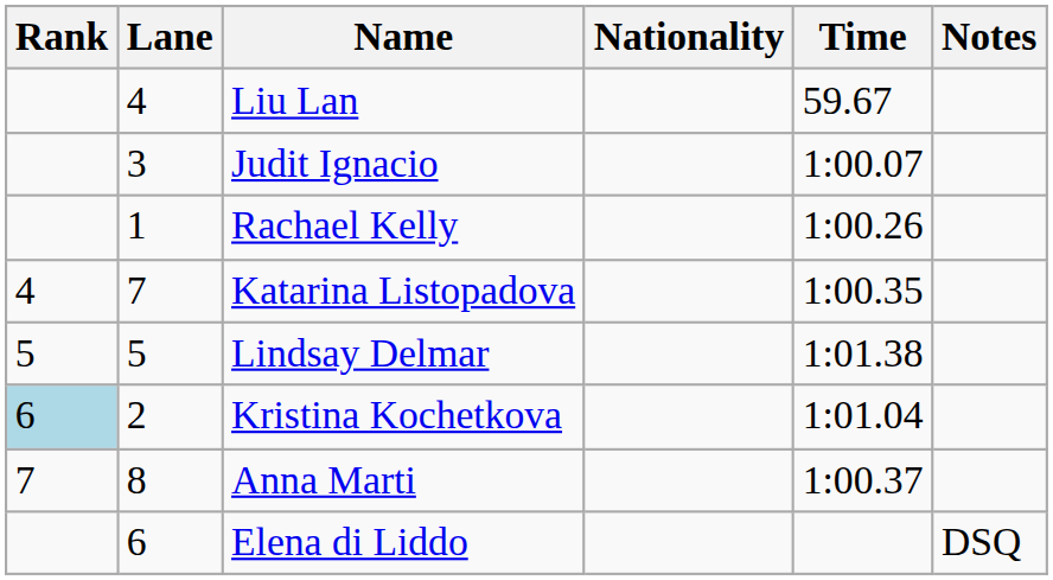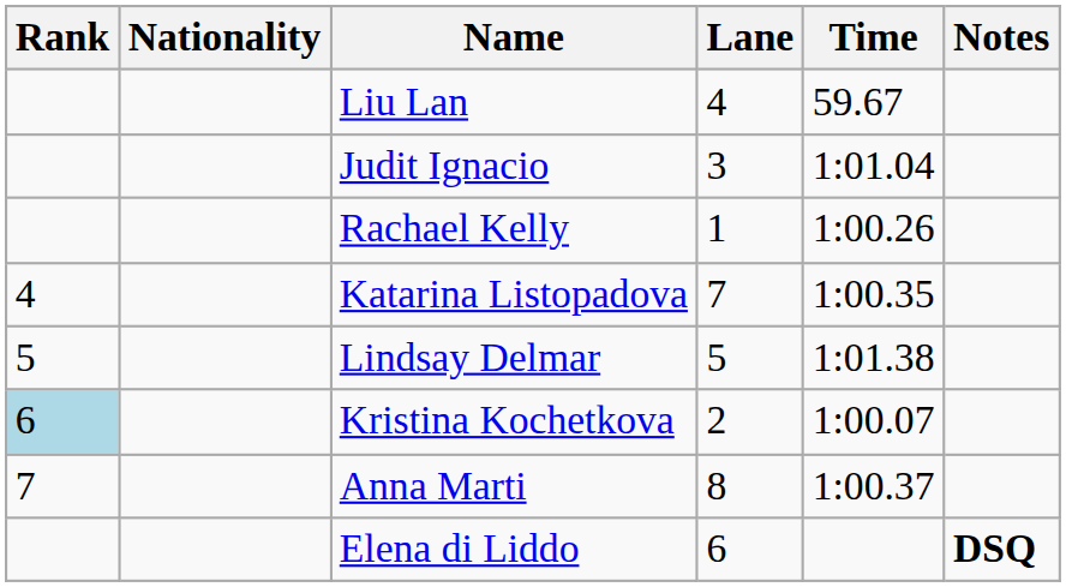 <table class="wikitable">
 <tr>
 <th>Rank</th>
+<th>Nationality</th>
+<th>Name</th>
 <th>Lane</th>
-<th>Name</th>
-<th>Nationality</th>
 <th>Time</th>
 <th>Notes</th>
 </tr>
 <tr>
 <td></td>
+<td></td>
+<td><a href='#'>Liu Lan</a></td>
 <td>4</td>
-<td><a href='#'>Liu Lan</a></td>
-<td></td>
 <td>59.67</td>
 <td></td>
 </tr>
 <tr>
 <td></td>
+<td></td>
+<td><a href='#'>Judit Ignacio</a></td>
 <td>3</td>
-<td><a href='#'>Judit Ignacio</a></td>
-<td></td>
-<td>1:00.07</td>
+<td>1:01.04</td>
 <td></td>
 </tr>
 <tr>
 <td></td>
+<td></td>
+<td><a href='#'>Rachael Kelly</a></td>
 <td>1</td>
-<td><a href='#'>Rachael Kelly</a></td>
-<td></td>
 <td>1:00.26</td>
 <td></td>
 </tr>
 <tr>
 <td>4</td>
+<td></td>
+<td><a href='#'>Katarina Listopadova</a></td>
 <td>7</td>
-<td><a href='#'>Katarina Listopadova</a></td>
-<td></td>
 <td>1:00.35</td>
 <td></td>
 </tr>
 <tr>
 <td>5</td>
+<td></td>
+<td><a href='#'>Lindsay Delmar</a></td>
 <td>5</td>
-<td><a href='#'>Lindsay Delmar</a></td>
-<td></td>
 <td>1:01.38</td>
 <td></td>
 </tr>
 <tr>
 <td style="background: lightblue;">6</td>
+<td></td>
+<td><a href='#'>Kristina Kochetkova</a></td>
 <td>2</td>
-<td><a href='#'>Kristina Kochetkova</a></td>
-<td></td>
-<td>1:01.04</td>
+<td>1:00.07</td>
 <td></td>
 </tr>
 <tr>
 <td>7</td>
+<td></td>
+<td><a href='#'>Anna Marti</a></td>
 <td>8</td>
-<td><a href='#'>Anna Marti</a></td>
-<td></td>
 <td>1:00.37</td>
 <td></td>
 </tr>
 <tr>
 <td></td>
+<td></td>
+<td><a href='#'>Elena di Liddo</a></td>
 <td>6</td>
-<td><a href='#'>Elena di Liddo</a></td>
 <td></td>
-<td></td>
-<td>DSQ</td>
+<td><strong>DSQ</strong></td>
 </tr>
 </table>
